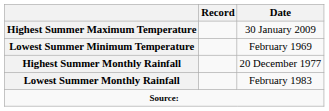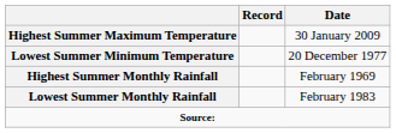 <table class="wikitable" style="margin: 0 auto 0 auto; text-align:center">
 <tr>
 <th></th>
 <th>Record</th>
 <th>Date</th>
 </tr>
 <tr>
 <th>Highest Summer Maximum Temperature</th>
 <td></td>
 <td>30 January 2009</td>
 </tr>
 <tr>
 <th>Lowest Summer Minimum Temperature</th>
 <td></td>
-<td>February 1969</td>
+<td>20 December 1977</td>
 </tr>
 <tr>
 <th>Highest Summer Monthly Rainfall</th>
 <td></td>
-<td>20 December 1977</td>
+<td>February 1969</td>
 </tr>
 <tr>
 <th>Lowest Summer Monthly Rainfall</th>
 <td></td>
 <td>February 1983</td>
 </tr>
 <tr>
 <td colspan="15" style="text-align: center;"><small><strong>Source:</strong></small></td>
 </tr>
 </table>
